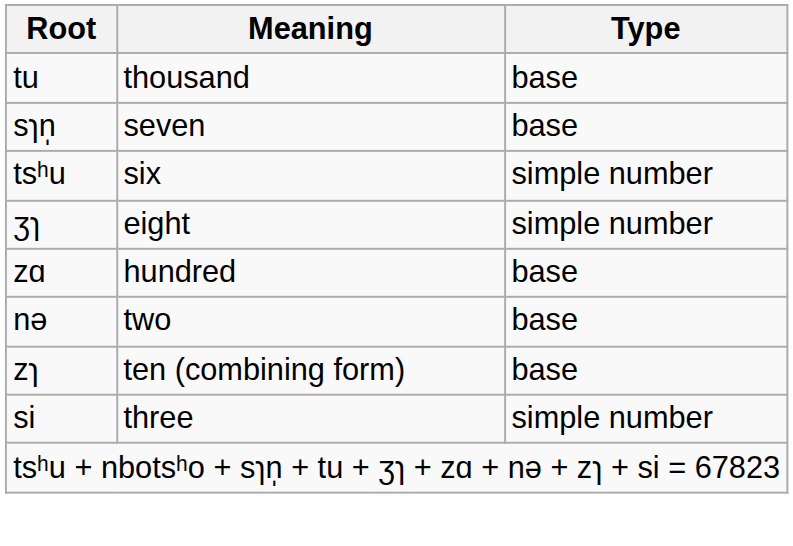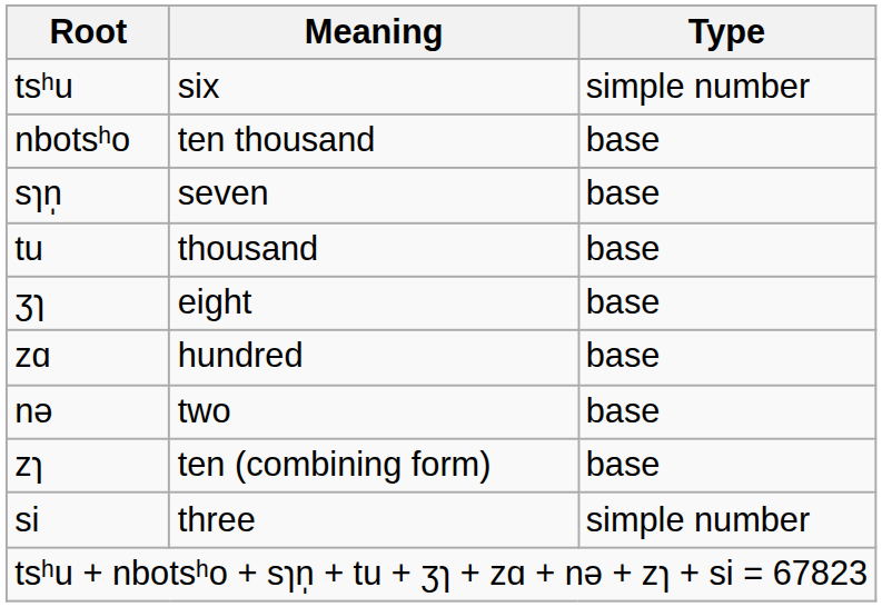 <table class="wikitable" style="margin: auto">
 <tr>
 <th>Root</th>
 <th>Meaning</th>
 <th>Type</th>
 </tr>
 <tr>
-<td>tu</td>
-<td>thousand</td>
+<td>tsʰu</td>
+<td>six</td>
+<td>simple number</td>
+</tr>
+<tr>
+<td>nbotsʰo</td>
+<td>ten thousand</td>
 <td>base</td>
 </tr>
 <tr>
 <td>sɿn̩</td>
 <td>seven</td>
 <td>base</td>
 </tr>
 <tr>
-<td>tsʰu</td>
-<td>six</td>
-<td>simple number</td>
+<td>tu</td>
+<td>thousand</td>
+<td>base</td>
 </tr>
 <tr>
 <td>ʒɿ</td>
 <td>eight</td>
-<td>simple number</td>
+<td>base</td>
 </tr>
 <tr>
 <td>zɑ</td>
 <td>hundred</td>
 <td>base</td>
 </tr>
 <tr>
 <td>nə</td>
 <td>two</td>
 <td>base</td>
 </tr>
 <tr>
 <td>zɿ</td>
 <td>ten (combining form)</td>
 <td>base</td>
 </tr>
 <tr>
 <td>si</td>
 <td>three</td>
 <td>simple number</td>
 </tr>
 <tr>
 <td colspan="3">tsʰu + nbotsʰo + sɿn̩ + tu + ʒɿ + zɑ + nə + zɿ + si = 67823</td>
 </tr>
 </table>
